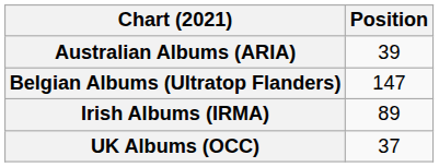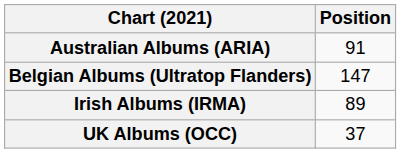 <table class="wikitable sortable plainrowheaders" style="text-align:center">
 <tr>
 <th scope="col">Chart (2021)</th>
 <th scope="col">Position</th>
 </tr>
 <tr>
 <th scope="row">Australian Albums (ARIA)</th>
-<td>39</td>
+<td>91</td>
 </tr>
 <tr>
 <th scope="row">Belgian Albums (Ultratop Flanders)</th>
 <td>147</td>
 </tr>
 <tr>
 <th scope="row">Irish Albums (IRMA)</th>
 <td>89</td>
 </tr>
 <tr>
 <th scope="row">UK Albums (OCC)</th>
 <td>37</td>
 </tr>
 </table>
